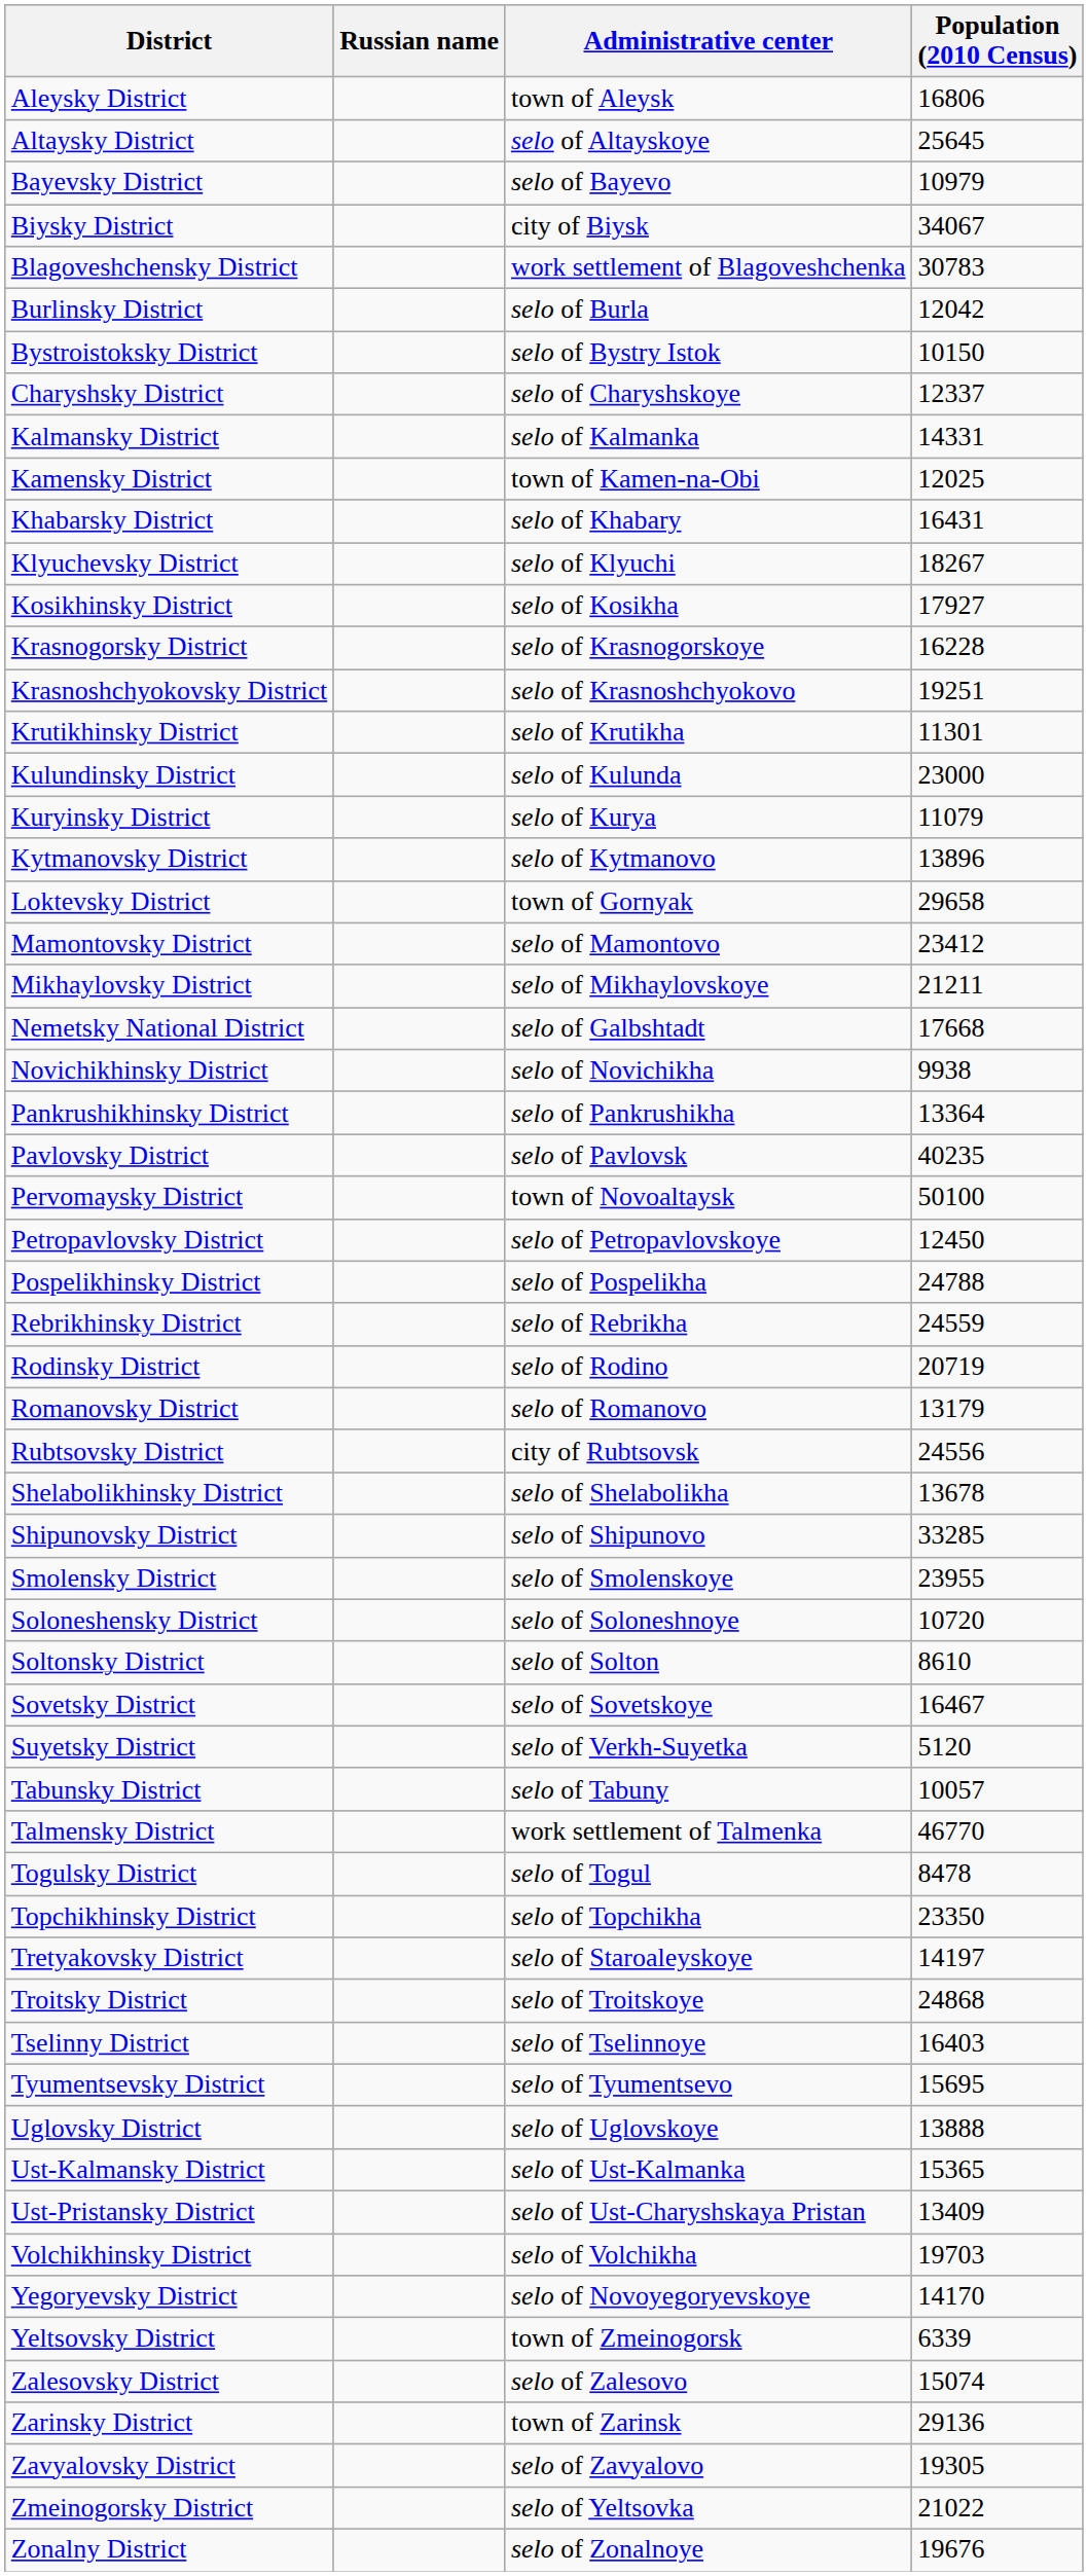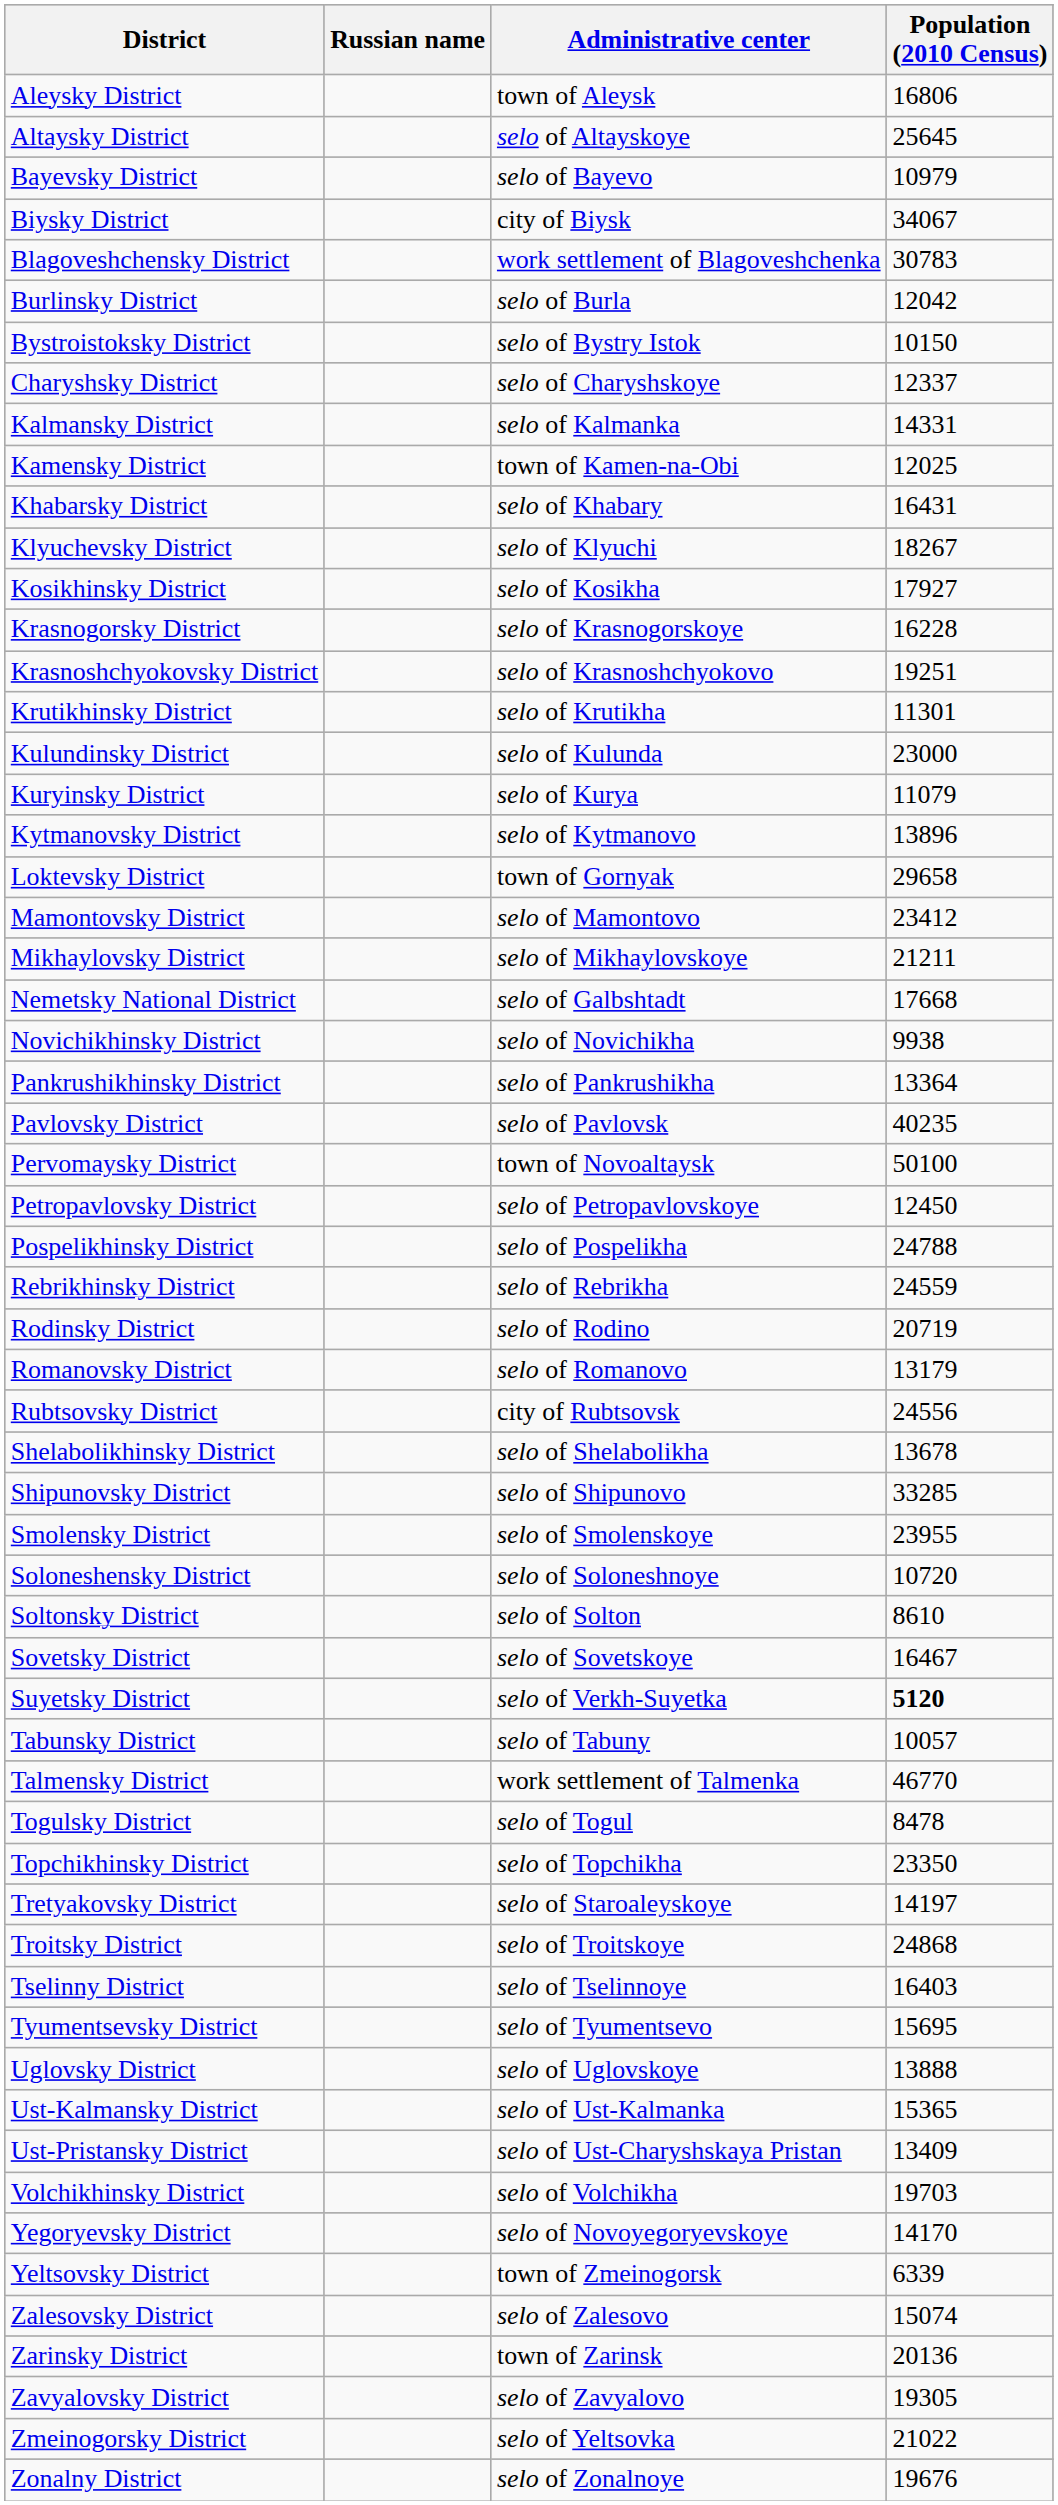 <table class="wikitable sortable">
 <tr>
 <th>District</th>
 <th>Russian name</th>
 <th><a href='#'>Administrative center</a></th>
 <th>Population<br>(<a href='#'>2010 Census</a>)</th>
 </tr>
 <tr>
 <td><a href='#'>Aleysky District</a></td>
 <td></td>
 <td>town of <a href='#'>Aleysk</a></td>
 <td>16806</td>
 </tr>
 <tr>
 <td><a href='#'>Altaysky District</a></td>
 <td></td>
 <td><em><a href='#'>selo</a></em> of <a href='#'>Altayskoye</a></td>
 <td>25645</td>
 </tr>
 <tr>
 <td><a href='#'>Bayevsky District</a></td>
 <td></td>
 <td><em>selo</em> of <a href='#'>Bayevo</a></td>
 <td>10979</td>
 </tr>
 <tr>
 <td><a href='#'>Biysky District</a></td>
 <td></td>
 <td>city of <a href='#'>Biysk</a></td>
 <td>34067</td>
 </tr>
 <tr>
 <td><a href='#'>Blagoveshchensky District</a></td>
 <td></td>
 <td><a href='#'>work settlement</a> of <a href='#'>Blagoveshchenka</a></td>
 <td>30783</td>
 </tr>
 <tr>
 <td><a href='#'>Burlinsky District</a></td>
 <td></td>
 <td><em>selo</em> of <a href='#'>Burla</a></td>
 <td>12042</td>
 </tr>
 <tr>
 <td><a href='#'>Bystroistoksky District</a></td>
 <td></td>
 <td><em>selo</em> of <a href='#'>Bystry Istok</a></td>
 <td>10150</td>
 </tr>
 <tr>
 <td><a href='#'>Charyshsky District</a></td>
 <td></td>
 <td><em>selo</em> of <a href='#'>Charyshskoye</a></td>
 <td>12337</td>
 </tr>
 <tr>
 <td><a href='#'>Kalmansky District</a></td>
 <td></td>
 <td><em>selo</em> of <a href='#'>Kalmanka</a></td>
 <td>14331</td>
 </tr>
 <tr>
 <td><a href='#'>Kamensky District</a></td>
 <td></td>
 <td>town of <a href='#'>Kamen-na-Obi</a></td>
 <td>12025</td>
 </tr>
 <tr>
 <td><a href='#'>Khabarsky District</a></td>
 <td></td>
 <td><em>selo</em> of <a href='#'>Khabary</a></td>
 <td>16431</td>
 </tr>
 <tr>
 <td><a href='#'>Klyuchevsky District</a></td>
 <td></td>
 <td><em>selo</em> of <a href='#'>Klyuchi</a></td>
 <td>18267</td>
 </tr>
 <tr>
 <td><a href='#'>Kosikhinsky District</a></td>
 <td></td>
 <td><em>selo</em> of <a href='#'>Kosikha</a></td>
 <td>17927</td>
 </tr>
 <tr>
 <td><a href='#'>Krasnogorsky District</a></td>
 <td></td>
 <td><em>selo</em> of <a href='#'>Krasnogorskoye</a></td>
 <td>16228</td>
 </tr>
 <tr>
 <td><a href='#'>Krasnoshchyokovsky District</a></td>
 <td></td>
 <td><em>selo</em> of <a href='#'>Krasnoshchyokovo</a></td>
 <td>19251</td>
 </tr>
 <tr>
 <td><a href='#'>Krutikhinsky District</a></td>
 <td></td>
 <td><em>selo</em> of <a href='#'>Krutikha</a></td>
 <td>11301</td>
 </tr>
 <tr>
 <td><a href='#'>Kulundinsky District</a></td>
 <td></td>
 <td><em>selo</em> of <a href='#'>Kulunda</a></td>
 <td>23000</td>
 </tr>
 <tr>
 <td><a href='#'>Kuryinsky District</a></td>
 <td></td>
 <td><em>selo</em> of <a href='#'>Kurya</a></td>
 <td>11079</td>
 </tr>
 <tr>
 <td><a href='#'>Kytmanovsky District</a></td>
 <td></td>
 <td><em>selo</em> of <a href='#'>Kytmanovo</a></td>
 <td>13896</td>
 </tr>
 <tr>
 <td><a href='#'>Loktevsky District</a></td>
 <td></td>
 <td>town of <a href='#'>Gornyak</a></td>
 <td>29658</td>
 </tr>
 <tr>
 <td><a href='#'>Mamontovsky District</a></td>
 <td></td>
 <td><em>selo</em> of <a href='#'>Mamontovo</a></td>
 <td>23412</td>
 </tr>
 <tr>
 <td><a href='#'>Mikhaylovsky District</a></td>
 <td></td>
 <td><em>selo</em> of <a href='#'>Mikhaylovskoye</a></td>
 <td>21211</td>
 </tr>
 <tr>
 <td><a href='#'>Nemetsky National District</a></td>
 <td></td>
 <td><em>selo</em> of <a href='#'>Galbshtadt</a></td>
 <td>17668</td>
 </tr>
 <tr>
 <td><a href='#'>Novichikhinsky District</a></td>
 <td></td>
 <td><em>selo</em> of <a href='#'>Novichikha</a></td>
 <td>9938</td>
 </tr>
 <tr>
 <td><a href='#'>Pankrushikhinsky District</a></td>
 <td></td>
 <td><em>selo</em> of <a href='#'>Pankrushikha</a></td>
 <td>13364</td>
 </tr>
 <tr>
 <td><a href='#'>Pavlovsky District</a></td>
 <td></td>
 <td><em>selo</em> of <a href='#'>Pavlovsk</a></td>
 <td>40235</td>
 </tr>
 <tr>
 <td><a href='#'>Pervomaysky District</a></td>
 <td></td>
 <td>town of <a href='#'>Novoaltaysk</a></td>
 <td>50100</td>
 </tr>
 <tr>
 <td><a href='#'>Petropavlovsky District</a></td>
 <td></td>
 <td><em>selo</em> of <a href='#'>Petropavlovskoye</a></td>
 <td>12450</td>
 </tr>
 <tr>
 <td><a href='#'>Pospelikhinsky District</a></td>
 <td></td>
 <td><em>selo</em> of <a href='#'>Pospelikha</a></td>
 <td>24788</td>
 </tr>
 <tr>
 <td><a href='#'>Rebrikhinsky District</a></td>
 <td></td>
 <td><em>selo</em> of <a href='#'>Rebrikha</a></td>
 <td>24559</td>
 </tr>
 <tr>
 <td><a href='#'>Rodinsky District</a></td>
 <td></td>
 <td><em>selo</em> of <a href='#'>Rodino</a></td>
 <td>20719</td>
 </tr>
 <tr>
 <td><a href='#'>Romanovsky District</a></td>
 <td></td>
 <td><em>selo</em> of <a href='#'>Romanovo</a></td>
 <td>13179</td>
 </tr>
 <tr>
 <td><a href='#'>Rubtsovsky District</a></td>
 <td></td>
 <td>city of <a href='#'>Rubtsovsk</a></td>
 <td>24556</td>
 </tr>
 <tr>
 <td><a href='#'>Shelabolikhinsky District</a></td>
 <td></td>
 <td><em>selo</em> of <a href='#'>Shelabolikha</a></td>
 <td>13678</td>
 </tr>
 <tr>
 <td><a href='#'>Shipunovsky District</a></td>
 <td></td>
 <td><em>selo</em> of <a href='#'>Shipunovo</a></td>
 <td>33285</td>
 </tr>
 <tr>
 <td><a href='#'>Smolensky District</a></td>
 <td></td>
 <td><em>selo</em> of <a href='#'>Smolenskoye</a></td>
 <td>23955</td>
 </tr>
 <tr>
 <td><a href='#'>Soloneshensky District</a></td>
 <td></td>
 <td><em>selo</em> of <a href='#'>Soloneshnoye</a></td>
 <td>10720</td>
 </tr>
 <tr>
 <td><a href='#'>Soltonsky District</a></td>
 <td></td>
 <td><em>selo</em> of <a href='#'>Solton</a></td>
 <td>8610</td>
 </tr>
 <tr>
 <td><a href='#'>Sovetsky District</a></td>
 <td></td>
 <td><em>selo</em> of <a href='#'>Sovetskoye</a></td>
 <td>16467</td>
 </tr>
 <tr>
 <td><a href='#'>Suyetsky District</a></td>
 <td></td>
 <td><em>selo</em> of <a href='#'>Verkh-Suyetka</a></td>
-<td>5120</td>
+<td><strong>5120</strong></td>
 </tr>
 <tr>
 <td><a href='#'>Tabunsky District</a></td>
 <td></td>
 <td><em>selo</em> of <a href='#'>Tabuny</a></td>
 <td>10057</td>
 </tr>
 <tr>
 <td><a href='#'>Talmensky District</a></td>
 <td></td>
 <td>work settlement of <a href='#'>Talmenka</a></td>
 <td>46770</td>
 </tr>
 <tr>
 <td><a href='#'>Togulsky District</a></td>
 <td></td>
 <td><em>selo</em> of <a href='#'>Togul</a></td>
 <td>8478</td>
 </tr>
 <tr>
 <td><a href='#'>Topchikhinsky District</a></td>
 <td></td>
 <td><em>selo</em> of <a href='#'>Topchikha</a></td>
 <td>23350</td>
 </tr>
 <tr>
 <td><a href='#'>Tretyakovsky District</a></td>
 <td></td>
 <td><em>selo</em> of <a href='#'>Staroaleyskoye</a></td>
 <td>14197</td>
 </tr>
 <tr>
 <td><a href='#'>Troitsky District</a></td>
 <td></td>
 <td><em>selo</em> of <a href='#'>Troitskoye</a></td>
 <td>24868</td>
 </tr>
 <tr>
 <td><a href='#'>Tselinny District</a></td>
 <td></td>
 <td><em>selo</em> of <a href='#'>Tselinnoye</a></td>
 <td>16403</td>
 </tr>
 <tr>
 <td><a href='#'>Tyumentsevsky District</a></td>
 <td></td>
 <td><em>selo</em> of <a href='#'>Tyumentsevo</a></td>
 <td>15695</td>
 </tr>
 <tr>
 <td><a href='#'>Uglovsky District</a></td>
 <td></td>
 <td><em>selo</em> of <a href='#'>Uglovskoye</a></td>
 <td>13888</td>
 </tr>
 <tr>
 <td><a href='#'>Ust-Kalmansky District</a></td>
 <td></td>
 <td><em>selo</em> of <a href='#'>Ust-Kalmanka</a></td>
 <td>15365</td>
 </tr>
 <tr>
 <td><a href='#'>Ust-Pristansky District</a></td>
 <td></td>
 <td><em>selo</em> of <a href='#'>Ust-Charyshskaya Pristan</a></td>
 <td>13409</td>
 </tr>
 <tr>
 <td><a href='#'>Volchikhinsky District</a></td>
 <td></td>
 <td><em>selo</em> of <a href='#'>Volchikha</a></td>
 <td>19703</td>
 </tr>
 <tr>
 <td><a href='#'>Yegoryevsky District</a></td>
 <td></td>
 <td><em>selo</em> of <a href='#'>Novoyegoryevskoye</a></td>
 <td>14170</td>
 </tr>
 <tr>
 <td><a href='#'>Yeltsovsky District</a></td>
 <td></td>
 <td>town of <a href='#'>Zmeinogorsk</a></td>
 <td>6339</td>
 </tr>
 <tr>
 <td><a href='#'>Zalesovsky District</a></td>
 <td></td>
 <td><em>selo</em> of <a href='#'>Zalesovo</a></td>
 <td>15074</td>
 </tr>
 <tr>
 <td><a href='#'>Zarinsky District</a></td>
 <td></td>
 <td>town of <a href='#'>Zarinsk</a></td>
-<td>29136</td>
+<td>20136</td>
 </tr>
 <tr>
 <td><a href='#'>Zavyalovsky District</a></td>
 <td></td>
 <td><em>selo</em> of <a href='#'>Zavyalovo</a></td>
 <td>19305</td>
 </tr>
 <tr>
 <td><a href='#'>Zmeinogorsky District</a></td>
 <td></td>
 <td><em>selo</em> of <a href='#'>Yeltsovka</a></td>
 <td>21022</td>
 </tr>
 <tr>
 <td><a href='#'>Zonalny District</a></td>
 <td></td>
 <td><em>selo</em> of <a href='#'>Zonalnoye</a></td>
 <td>19676</td>
 </tr>
 </table>
